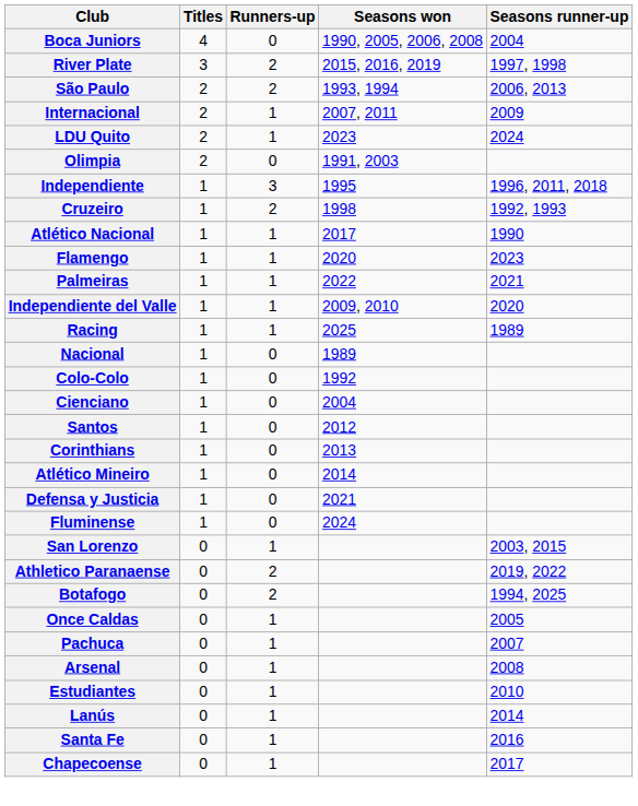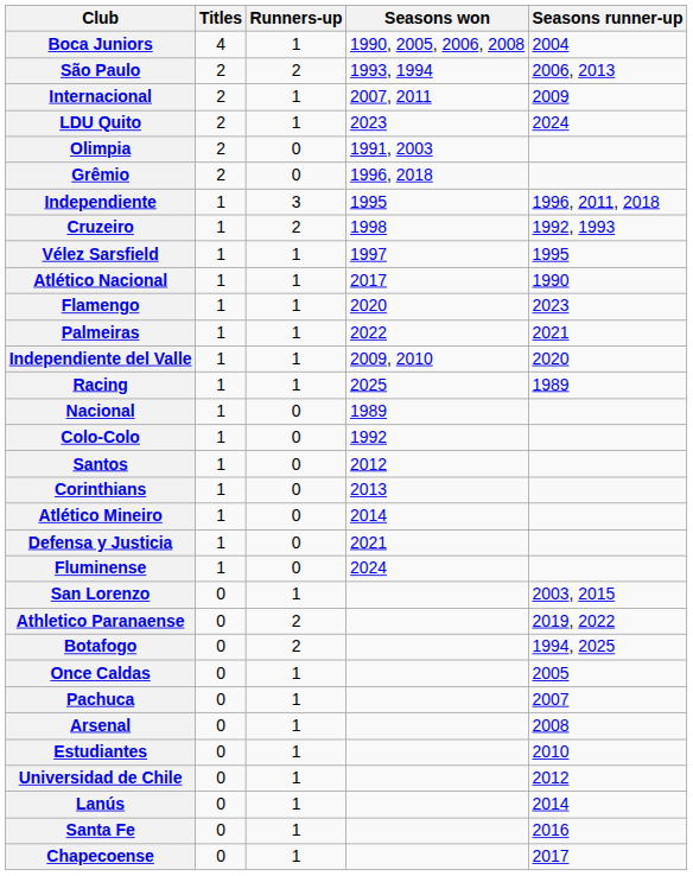 <table class="wikitable sortable plainrowheaders">
 <tr>
 <th scope=col>Club</th>
 <th scope=col>Titles</th>
 <th scope=col>Runners-up</th>
 <th scope=col>Seasons won</th>
 <th scope=col>Seasons runner-up</th>
 </tr>
 <tr>
 <th scope=row> <a href='#'>Boca Juniors</a></th>
 <td align=center>4</td>
-<td align=center>0</td>
+<td align=center>1</td>
 <td><a href='#'>1990</a>, <a href='#'>2005</a>, <a href='#'>2006</a>, <a href='#'>2008</a></td>
 <td><a href='#'>2004</a></td>
-</tr>
-<tr>
-<th scope=row> <a href='#'>River Plate</a></th>
-<td align=center>3</td>
-<td align=center>2</td>
-<td><a href='#'>2015</a>, <a href='#'>2016</a>, <a href='#'>2019</a></td>
-<td><a href='#'>1997</a>, <a href='#'>1998</a></td>
 </tr>
 <tr>
 <th scope=row> <a href='#'>São Paulo</a></th>
 <td align=center>2</td>
 <td align=center>2</td>
 <td><a href='#'>1993</a>, <a href='#'>1994</a></td>
 <td><a href='#'>2006</a>, <a href='#'>2013</a></td>
 </tr>
 <tr>
 <th scope=row> <a href='#'>Internacional</a></th>
 <td align=center>2</td>
 <td align=center>1</td>
 <td><a href='#'>2007</a>, <a href='#'>2011</a></td>
 <td><a href='#'>2009</a></td>
 </tr>
 <tr>
 <th scope=row> <a href='#'>LDU Quito</a></th>
 <td align=center>2</td>
 <td align=center>1</td>
 <td><a href='#'>2023</a></td>
 <td><a href='#'>2024</a></td>
 </tr>
 <tr>
 <th scope=row> <a href='#'>Olimpia</a></th>
 <td align=center>2</td>
 <td align=center>0</td>
 <td><a href='#'>1991</a>, <a href='#'>2003</a></td>
 <td></td>
 </tr>
 <tr>
+<th scope=row> <a href='#'>Grêmio</a></th>
+<td align=center>2</td>
+<td align=center>0</td>
+<td><a href='#'>1996</a>, <a href='#'>2018</a></td>
+<td></td>
+</tr>
+<tr>
 <th scope=row> <a href='#'>Independiente</a></th>
 <td align=center>1</td>
 <td align=center>3</td>
 <td><a href='#'>1995</a></td>
 <td><a href='#'>1996</a>, <a href='#'>2011</a>, <a href='#'>2018</a></td>
 </tr>
 <tr>
 <th scope=row> <a href='#'>Cruzeiro</a></th>
 <td align=center>1</td>
 <td align=center>2</td>
 <td><a href='#'>1998</a></td>
 <td><a href='#'>1992</a>, <a href='#'>1993</a></td>
+</tr>
+<tr>
+<th scope=row> <a href='#'>Vélez Sarsfield</a></th>
+<td align=center>1</td>
+<td align=center>1</td>
+<td><a href='#'>1997</a></td>
+<td><a href='#'>1995</a></td>
 </tr>
 <tr>
 <th scope=row> <a href='#'>Atlético Nacional</a></th>
 <td align=center>1</td>
 <td align=center>1</td>
 <td><a href='#'>2017</a></td>
 <td><a href='#'>1990</a></td>
 </tr>
 <tr>
 <th scope=row> <a href='#'>Flamengo</a></th>
 <td align=center>1</td>
 <td align=center>1</td>
 <td><a href='#'>2020</a></td>
 <td><a href='#'>2023</a></td>
 </tr>
 <tr>
 <th scope=row> <a href='#'>Palmeiras</a></th>
 <td align=center>1</td>
 <td align=center>1</td>
 <td><a href='#'>2022</a></td>
 <td><a href='#'>2021</a></td>
 </tr>
 <tr>
 <th scope=row> <a href='#'>Independiente del Valle</a></th>
 <td align=center>1</td>
 <td align=center>1</td>
 <td><a href='#'>2009</a>, <a href='#'>2010</a></td>
 <td><a href='#'>2020</a></td>
 </tr>
 <tr>
 <th scope=row> <a href='#'>Racing</a></th>
 <td align=center>1</td>
 <td align=center>1</td>
 <td><a href='#'>2025</a></td>
 <td><a href='#'>1989</a></td>
 </tr>
 <tr>
 <th scope=row> <a href='#'>Nacional</a></th>
 <td align=center>1</td>
 <td align=center>0</td>
 <td><a href='#'>1989</a></td>
 <td></td>
 </tr>
 <tr>
 <th scope=row> <a href='#'>Colo-Colo</a></th>
 <td align=center>1</td>
 <td align=center>0</td>
 <td><a href='#'>1992</a></td>
-<td></td>
-</tr>
-<tr>
-<th scope=row> <a href='#'>Cienciano</a></th>
-<td align=center>1</td>
-<td align=center>0</td>
-<td><a href='#'>2004</a></td>
 <td></td>
 </tr>
 <tr>
 <th scope=row> <a href='#'>Santos</a></th>
 <td align=center>1</td>
 <td align=center>0</td>
 <td><a href='#'>2012</a></td>
 <td></td>
 </tr>
 <tr>
 <th scope=row> <a href='#'>Corinthians</a></th>
 <td align=center>1</td>
 <td align=center>0</td>
 <td><a href='#'>2013</a></td>
 <td></td>
 </tr>
 <tr>
 <th scope=row> <a href='#'>Atlético Mineiro</a></th>
 <td align=center>1</td>
 <td align=center>0</td>
 <td><a href='#'>2014</a></td>
 <td></td>
 </tr>
 <tr>
 <th scope=row> <a href='#'>Defensa y Justicia</a></th>
 <td align=center>1</td>
 <td align=center>0</td>
 <td><a href='#'>2021</a></td>
 <td></td>
 </tr>
 <tr>
 <th scope=row> <a href='#'>Fluminense</a></th>
 <td align=center>1</td>
 <td align=center>0</td>
 <td><a href='#'>2024</a></td>
 <td></td>
 </tr>
 <tr>
 <th scope=row> <a href='#'>San Lorenzo</a></th>
 <td align=center>0</td>
 <td align=center>1</td>
 <td></td>
 <td><a href='#'>2003</a>, <a href='#'>2015</a></td>
 </tr>
 <tr>
 <th scope=row> <a href='#'>Athletico Paranaense</a></th>
 <td align=center>0</td>
 <td align=center>2</td>
 <td></td>
 <td><a href='#'>2019</a>, <a href='#'>2022</a></td>
 </tr>
 <tr>
 <th scope=row> <a href='#'>Botafogo</a></th>
 <td align=center>0</td>
 <td align=center>2</td>
 <td></td>
 <td><a href='#'>1994</a>, <a href='#'>2025</a></td>
 </tr>
 <tr>
 <th scope=row> <a href='#'>Once Caldas</a></th>
 <td align=center>0</td>
 <td align=center>1</td>
 <td></td>
 <td><a href='#'>2005</a></td>
 </tr>
 <tr>
 <th scope=row> <a href='#'>Pachuca</a></th>
 <td align=center>0</td>
 <td align=center>1</td>
 <td></td>
 <td><a href='#'>2007</a></td>
 </tr>
 <tr>
 <th scope=row> <a href='#'>Arsenal</a></th>
 <td align=center>0</td>
 <td align=center>1</td>
 <td></td>
 <td><a href='#'>2008</a></td>
 </tr>
 <tr>
 <th scope=row> <a href='#'>Estudiantes</a></th>
 <td align=center>0</td>
 <td align=center>1</td>
 <td></td>
 <td><a href='#'>2010</a></td>
 </tr>
 <tr>
+<th scope=row> <a href='#'>Universidad de Chile</a></th>
+<td align=center>0</td>
+<td align=center>1</td>
+<td></td>
+<td><a href='#'>2012</a></td>
+</tr>
+<tr>
 <th scope=row> <a href='#'>Lanús</a></th>
 <td align=center>0</td>
 <td align=center>1</td>
 <td></td>
 <td><a href='#'>2014</a></td>
 </tr>
 <tr>
 <th scope=row> <a href='#'>Santa Fe</a></th>
 <td align=center>0</td>
 <td align=center>1</td>
 <td></td>
 <td><a href='#'>2016</a></td>
 </tr>
 <tr>
 <th scope=row> <a href='#'>Chapecoense</a></th>
 <td align=center>0</td>
 <td align=center>1</td>
 <td></td>
 <td><a href='#'>2017</a></td>
 </tr>
 </table>
